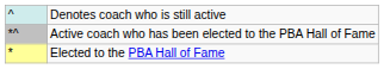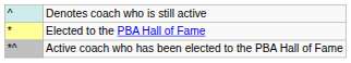 <table class="wikitable">
 <tr>
 <td style="background:#cfecec; width:3em;">^</td>
 <td>Denotes coach who is still active</td>
 </tr>
 <tr>
+<td style="background:#ff9; width:3em;">*</td>
+<td>Elected to the <a href='#'>PBA Hall of Fame</a></td>
+</tr>
+<tr>
 <td style="background:silver; width:3em;">*^</td>
 <td>Active coach who has been elected to the PBA Hall of Fame</td>
 </tr>
-<tr>
-<td style="background:#ff9; width:3em;">*</td>
-<td>Elected to the <a href='#'>PBA Hall of Fame</a></td>
-</tr>
 </table>
